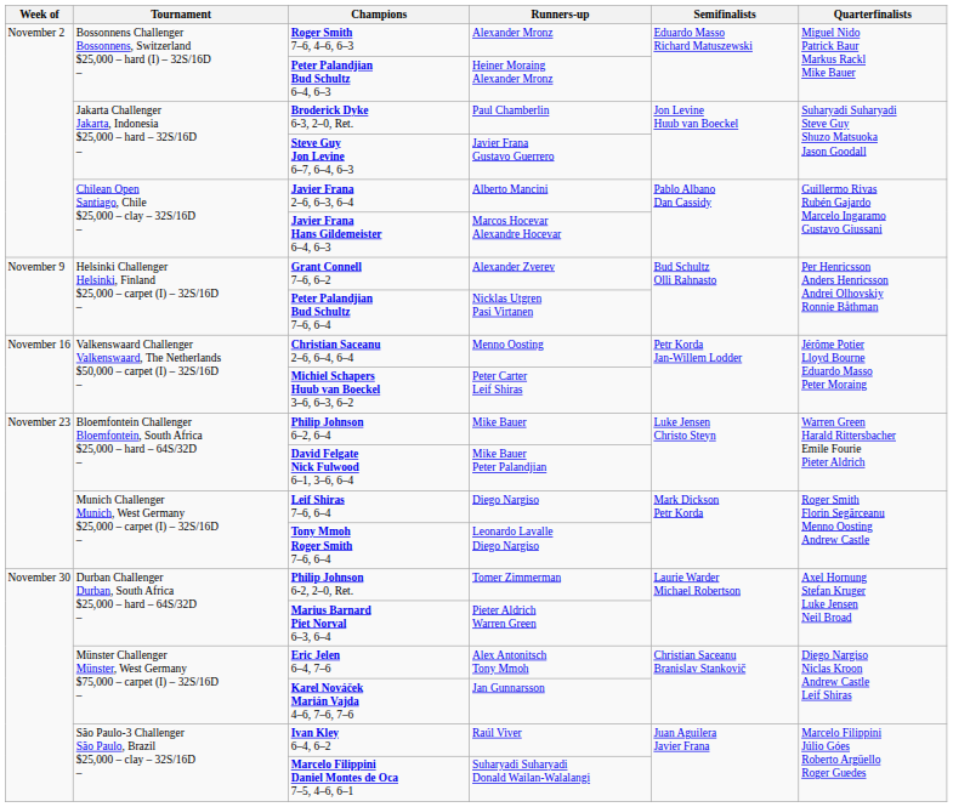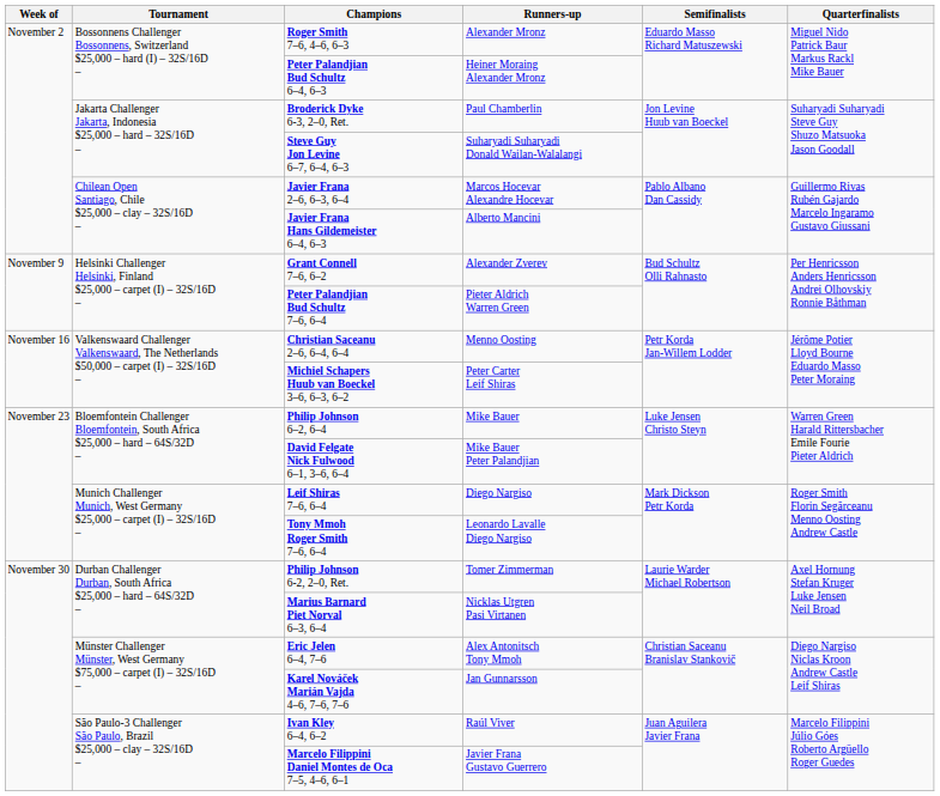 <table class="wikitable" style="font-size:85%;">
 <tr>
 <th width="75">Week of</th>
 <th width="250">Tournament</th>
 <th width="210">Champions</th>
 <th width="210">Runners-up</th>
 <th width="170">Semifinalists</th>
 <th width="170">Quarterfinalists</th>
 </tr>
 <tr valign="top">
 <td rowspan="6">November 2</td>
 <td rowspan="2">Bossonnens Challenger<br> <a href='#'>Bossonnens</a>, Switzerland<br>$25,000 – hard (I) – 32S/16D<br>  – </td>
 <td> <strong><a href='#'>Roger Smith</a></strong> <br>7–6, 4–6, 6–3</td>
 <td> <a href='#'>Alexander Mronz</a></td>
 <td rowspan="2"> <a href='#'>Eduardo Masso</a> <br>  <a href='#'>Richard Matuszewski</a></td>
 <td rowspan="2"> <a href='#'>Miguel Nido</a> <br> <a href='#'>Patrick Baur</a> <br> <a href='#'>Markus Rackl</a> <br>  <a href='#'>Mike Bauer</a></td>
 </tr>
 <tr valign="top">
 <td> <strong><a href='#'>Peter Palandjian</a></strong> <br> <strong><a href='#'>Bud Schultz</a></strong><br>6–4, 6–3</td>
 <td> <a href='#'>Heiner Moraing</a> <br>  <a href='#'>Alexander Mronz</a></td>
 </tr>
 <tr valign="top">
 <td rowspan="2">Jakarta Challenger<br> <a href='#'>Jakarta</a>, Indonesia<br>$25,000 – hard – 32S/16D<br>  – </td>
 <td> <strong><a href='#'>Broderick Dyke</a></strong> <br>6-3, 2–0, Ret.</td>
 <td> <a href='#'>Paul Chamberlin</a></td>
 <td rowspan="2"> <a href='#'>Jon Levine</a> <br>  <a href='#'>Huub van Boeckel</a></td>
 <td rowspan="2"> <a href='#'>Suharyadi Suharyadi</a> <br> <a href='#'>Steve Guy</a> <br> <a href='#'>Shuzo Matsuoka</a> <br>  <a href='#'>Jason Goodall</a></td>
 </tr>
 <tr valign="top">
 <td> <strong><a href='#'>Steve Guy</a></strong> <br> <strong><a href='#'>Jon Levine</a></strong><br>6–7, 6–4, 6–3</td>
-<td> <a href='#'>Javier Frana</a> <br>  <a href='#'>Gustavo Guerrero</a></td>
+<td> <a href='#'>Suharyadi Suharyadi</a> <br>  <a href='#'>Donald Wailan-Walalangi</a></td>
 </tr>
 <tr valign="top">
 <td rowspan="2"><a href='#'>Chilean Open</a><br> <a href='#'>Santiago</a>, Chile<br>$25,000 – clay – 32S/16D<br>  – </td>
 <td> <strong><a href='#'>Javier Frana</a></strong> <br>2–6, 6–3, 6–4</td>
-<td> <a href='#'>Alberto Mancini</a></td>
+<td> <a href='#'>Marcos Hocevar</a> <br> <a href='#'>Alexandre Hocevar</a></td>
 <td rowspan="2"> <a href='#'>Pablo Albano</a> <br>  <a href='#'>Dan Cassidy</a></td>
 <td rowspan="2"> <a href='#'>Guillermo Rivas</a> <br>  <a href='#'>Rubén Gajardo</a> <br> <a href='#'>Marcelo Ingaramo</a> <br>  <a href='#'>Gustavo Giussani</a></td>
 </tr>
 <tr valign="top">
 <td> <strong><a href='#'>Javier Frana</a></strong> <br> <strong><a href='#'>Hans Gildemeister</a></strong><br>6–4, 6–3</td>
-<td> <a href='#'>Marcos Hocevar</a> <br> <a href='#'>Alexandre Hocevar</a></td>
+<td> <a href='#'>Alberto Mancini</a></td>
 </tr>
 <tr valign="top">
 <td rowspan="2">November 9</td>
 <td rowspan="2">Helsinki Challenger<br> <a href='#'>Helsinki</a>, Finland<br>$25,000 – carpet (I) – 32S/16D<br>  – </td>
 <td> <strong><a href='#'>Grant Connell</a></strong> <br>7–6, 6–2</td>
 <td> <a href='#'>Alexander Zverev</a></td>
 <td rowspan="2"> <a href='#'>Bud Schultz</a> <br>  <a href='#'>Olli Rahnasto</a></td>
 <td rowspan="2"> <a href='#'>Per Henricsson</a> <br>  <a href='#'>Anders Henricsson</a> <br> <a href='#'>Andrei Olhovskiy</a> <br>  <a href='#'>Ronnie Båthman</a></td>
 </tr>
 <tr valign="top">
 <td> <strong><a href='#'>Peter Palandjian</a></strong> <br> <strong><a href='#'>Bud Schultz</a></strong><br>7–6, 6–4</td>
-<td> <a href='#'>Nicklas Utgren</a> <br>  <a href='#'>Pasi Virtanen</a></td>
+<td> <a href='#'>Pieter Aldrich</a> <br>  <a href='#'>Warren Green</a></td>
 </tr>
 <tr valign="top">
 <td rowspan="2">November 16</td>
 <td rowspan="2">Valkenswaard Challenger<br> <a href='#'>Valkenswaard</a>, The Netherlands<br>$50,000 – carpet (I) – 32S/16D<br>  – </td>
 <td> <strong><a href='#'>Christian Saceanu</a></strong> <br>2–6, 6–4, 6–4</td>
 <td> <a href='#'>Menno Oosting</a></td>
 <td rowspan="2"> <a href='#'>Petr Korda</a> <br>  <a href='#'>Jan-Willem Lodder</a></td>
 <td rowspan="2"> <a href='#'>Jérôme Potier</a> <br> <a href='#'>Lloyd Bourne</a> <br> <a href='#'>Eduardo Masso</a> <br>  <a href='#'>Peter Moraing</a></td>
 </tr>
 <tr valign="top">
 <td> <strong><a href='#'>Michiel Schapers</a></strong> <br> <strong><a href='#'>Huub van Boeckel</a></strong><br>3–6, 6–3, 6–2</td>
 <td> <a href='#'>Peter Carter</a> <br>  <a href='#'>Leif Shiras</a></td>
 </tr>
 <tr valign="top">
 <td rowspan="4">November 23</td>
 <td rowspan="2">Bloemfontein Challenger<br> <a href='#'>Bloemfontein</a>, South Africa<br>$25,000 – hard – 64S/32D<br>  – </td>
 <td> <strong><a href='#'>Philip Johnson</a></strong> <br>6–2, 6–4</td>
 <td> <a href='#'>Mike Bauer</a></td>
 <td rowspan="2"> <a href='#'>Luke Jensen</a> <br>  <a href='#'>Christo Steyn</a></td>
 <td rowspan="2"> <a href='#'>Warren Green</a> <br> <a href='#'>Harald Rittersbacher</a> <br> Emile Fourie <br>  <a href='#'>Pieter Aldrich</a></td>
 </tr>
 <tr valign="top">
 <td> <strong><a href='#'>David Felgate</a></strong> <br> <strong><a href='#'>Nick Fulwood</a></strong><br>6–1, 3–6, 6–4</td>
 <td> <a href='#'>Mike Bauer</a> <br>  <a href='#'>Peter Palandjian</a></td>
 </tr>
 <tr valign="top">
 <td rowspan="2">Munich Challenger<br> <a href='#'>Munich</a>, West Germany<br>$25,000 – carpet (I) – 32S/16D<br>  – </td>
 <td> <strong><a href='#'>Leif Shiras</a></strong> <br>7–6, 6–4</td>
 <td> <a href='#'>Diego Nargiso</a></td>
 <td rowspan="2"> <a href='#'>Mark Dickson</a> <br>  <a href='#'>Petr Korda</a></td>
 <td rowspan="2"> <a href='#'>Roger Smith</a> <br> <a href='#'>Florin Segărceanu</a> <br> <a href='#'>Menno Oosting</a> <br>  <a href='#'>Andrew Castle</a></td>
 </tr>
 <tr valign="top">
 <td> <strong><a href='#'>Tony Mmoh</a></strong> <br> <strong><a href='#'>Roger Smith</a></strong><br>7–6, 6–4</td>
 <td> <a href='#'>Leonardo Lavalle</a> <br>  <a href='#'>Diego Nargiso</a></td>
 </tr>
 <tr valign="top">
 <td rowspan="6">November 30</td>
 <td rowspan="2">Durban Challenger<br> <a href='#'>Durban</a>, South Africa<br>$25,000 – hard – 64S/32D<br>  – </td>
 <td> <strong><a href='#'>Philip Johnson</a></strong> <br>6-2, 2–0, Ret.</td>
 <td> <a href='#'>Tomer Zimmerman</a></td>
 <td rowspan="2"> <a href='#'>Laurie Warder</a> <br>  <a href='#'>Michael Robertson</a></td>
 <td rowspan="2"> <a href='#'>Axel Hornung</a> <br> <a href='#'>Stefan Kruger</a> <br> <a href='#'>Luke Jensen</a> <br>  <a href='#'>Neil Broad</a></td>
 </tr>
 <tr valign="top">
 <td> <strong><a href='#'>Marius Barnard</a></strong> <br> <strong><a href='#'>Piet Norval</a></strong><br>6–3, 6–4</td>
-<td> <a href='#'>Pieter Aldrich</a> <br>  <a href='#'>Warren Green</a></td>
+<td> <a href='#'>Nicklas Utgren</a> <br>  <a href='#'>Pasi Virtanen</a></td>
 </tr>
 <tr valign="top">
 <td rowspan="2">Münster Challenger<br> <a href='#'>Münster</a>, West Germany<br>$75,000 – carpet (I) – 32S/16D<br>  – </td>
 <td> <strong><a href='#'>Eric Jelen</a></strong> <br>6–4, 7–6</td>
 <td> <a href='#'>Alex Antonitsch</a> <br>  <a href='#'>Tony Mmoh</a></td>
 <td rowspan="2"> <a href='#'>Christian Saceanu</a> <br>  <a href='#'>Branislav Stankovič</a></td>
 <td rowspan="2"> <a href='#'>Diego Nargiso</a> <br> <a href='#'>Niclas Kroon</a> <br> <a href='#'>Andrew Castle</a> <br>  <a href='#'>Leif Shiras</a></td>
 </tr>
 <tr valign="top">
 <td> <strong><a href='#'>Karel Nováček</a></strong> <br> <strong><a href='#'>Marián Vajda</a></strong><br>4–6, 7–6, 7–6</td>
 <td> <a href='#'>Jan Gunnarsson</a></td>
 </tr>
 <tr valign="top">
 <td rowspan="2">São Paulo-3 Challenger<br> <a href='#'>São Paulo</a>, Brazil<br>$25,000 – clay – 32S/16D<br>  – </td>
 <td> <strong><a href='#'>Ivan Kley</a></strong> <br>6–4, 6–2</td>
 <td> <a href='#'>Raúl Viver</a></td>
 <td rowspan="2"> <a href='#'>Juan Aguilera</a> <br>  <a href='#'>Javier Frana</a></td>
 <td rowspan="2"> <a href='#'>Marcelo Filippini</a> <br> <a href='#'>Júlio Góes</a> <br> <a href='#'>Roberto Argüello</a> <br>  <a href='#'>Roger Guedes</a></td>
 </tr>
 <tr valign="top">
 <td> <strong><a href='#'>Marcelo Filippini</a></strong> <br> <strong><a href='#'>Daniel Montes de Oca</a></strong><br>7–5, 4–6, 6–1</td>
-<td> <a href='#'>Suharyadi Suharyadi</a> <br>  <a href='#'>Donald Wailan-Walalangi</a></td>
+<td> <a href='#'>Javier Frana</a> <br>  <a href='#'>Gustavo Guerrero</a></td>
 </tr>
 </table>
